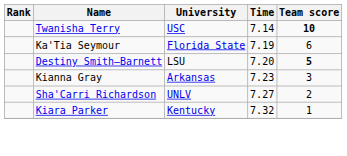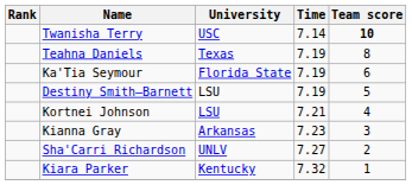 <table class="wikitable sortable" style="text-align:center">
 <tr>
 <th>Rank</th>
 <th>Name</th>
 <th>University</th>
 <th>Time</th>
 <th>Team score</th>
 </tr>
 <tr>
 <td></td>
 <td align=left><a href='#'>Twanisha Terry</a></td>
 <td align=left><a href='#'>USC</a></td>
 <td>7.14</td>
 <td><strong>10</strong></td>
 </tr>
 <tr>
 <td></td>
+<td align=left><a href='#'>Teahna Daniels</a></td>
+<td align=left><a href='#'>Texas</a></td>
+<td>7.19</td>
+<td>8</td>
+</tr>
+<tr>
+<td></td>
 <td align=left>Ka'Tia Seymour</td>
 <td align=left><a href='#'>Florida State</a></td>
 <td>7.19</td>
 <td>6</td>
 </tr>
 <tr>
 <td></td>
 <td align=left><a href='#'>Destiny Smith–Barnett</a></td>
 <td align=left>LSU</td>
-<td>7.20</td>
-<td><strong>5</strong></td>
+<td>7.19</td>
+<td>5</td>
+</tr>
+<tr>
+<td></td>
+<td align=left>Kortnei Johnson</td>
+<td align=left><a href='#'>LSU</a></td>
+<td>7.21</td>
+<td>4</td>
 </tr>
 <tr>
 <td></td>
 <td align=left>Kianna Gray</td>
 <td align=left><a href='#'>Arkansas</a></td>
 <td>7.23</td>
 <td>3</td>
 </tr>
 <tr>
 <td></td>
 <td align=left><a href='#'>Sha'Carri Richardson</a></td>
 <td align=left><a href='#'>UNLV</a></td>
 <td>7.27</td>
 <td>2</td>
 </tr>
 <tr>
 <td></td>
 <td align=left><a href='#'>Kiara Parker</a></td>
 <td align=left><a href='#'>Kentucky</a></td>
 <td>7.32</td>
 <td>1</td>
 </tr>
 <tr>
 </tr>
 </table>
